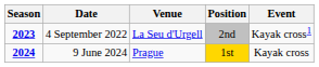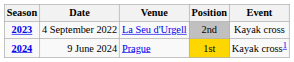 <table class="wikitable" style="text-align:center; font-size:95%;">
 <tr>
 <th>Season</th>
 <th>Date</th>
 <th>Venue</th>
 <th>Position</th>
 <th>Event</th>
 </tr>
 <tr>
 <td><strong><a href='#'>2023</a></strong></td>
 <td align=right>4 September 2022</td>
 <td align=left><a href='#'>La Seu d'Urgell</a></td>
 <td bgcolor=silver>2nd</td>
-<td>Kayak cross<sup><a href='#'>1</a></sup></td>
+<td>Kayak cross</td>
 </tr>
 <tr>
 <td><strong><a href='#'>2024</a></strong></td>
 <td align=right>9 June 2024</td>
 <td align=left><a href='#'>Prague</a></td>
 <td bgcolor=gold>1st</td>
-<td>Kayak cross</td>
+<td>Kayak cross<sup><a href='#'>1</a></sup></td>
 </tr>
 </table>
